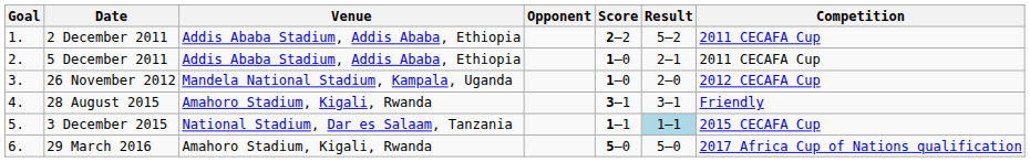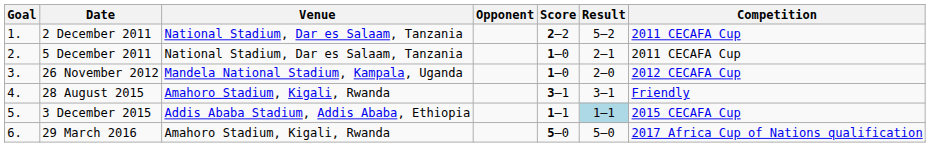 <table class="wikitable plainrowheaders sortable">
 <tr>
 <th>Goal</th>
 <th>Date</th>
 <th>Venue</th>
 <th>Opponent</th>
 <th>Score</th>
 <th>Result</th>
 <th>Competition</th>
 </tr>
 <tr>
 <td>1.</td>
 <td>2 December 2011</td>
-<td><a href='#'>Addis Ababa Stadium</a>, <a href='#'>Addis Ababa</a>, Ethiopia</td>
+<td><a href='#'>National Stadium</a>, <a href='#'>Dar es Salaam</a>, Tanzania</td>
 <td></td>
 <td align=center><strong>2</strong>–2</td>
 <td align=center>5–2</td>
 <td><a href='#'>2011 CECAFA Cup</a></td>
 </tr>
 <tr>
 <td>2.</td>
 <td>5 December 2011</td>
-<td><a href='#'>Addis Ababa Stadium</a>, <a href='#'>Addis Ababa</a>, Ethiopia</td>
+<td>National Stadium, Dar es Salaam, Tanzania</td>
 <td></td>
 <td align=center><strong>1</strong>–0</td>
 <td align=center>2–1</td>
 <td>2011 CECAFA Cup</td>
 </tr>
 <tr>
 <td>3.</td>
 <td>26 November 2012</td>
 <td><a href='#'>Mandela National Stadium</a>, <a href='#'>Kampala</a>, Uganda</td>
 <td></td>
 <td align=center><strong>1</strong>–0</td>
 <td align=center>2–0</td>
 <td><a href='#'>2012 CECAFA Cup</a></td>
 </tr>
 <tr>
 <td>4.</td>
 <td>28 August 2015</td>
 <td><a href='#'>Amahoro Stadium</a>, <a href='#'>Kigali</a>, Rwanda</td>
 <td></td>
 <td align=center><strong>3</strong>–1</td>
 <td align=center>3–1</td>
 <td><a href='#'>Friendly</a></td>
 </tr>
 <tr>
 <td>5.</td>
 <td>3 December 2015</td>
-<td><a href='#'>National Stadium</a>, <a href='#'>Dar es Salaam</a>, Tanzania</td>
+<td><a href='#'>Addis Ababa Stadium</a>, <a href='#'>Addis Ababa</a>, Ethiopia</td>
 <td></td>
 <td align=center><strong>1</strong>–1</td>
 <td align=center style="background: lightblue;">1–1</td>
 <td><a href='#'>2015 CECAFA Cup</a></td>
 </tr>
 <tr>
 <td>6.</td>
 <td>29 March 2016</td>
 <td>Amahoro Stadium, Kigali, Rwanda</td>
 <td></td>
 <td align=center><strong>5</strong>–0</td>
 <td align=center>5–0</td>
 <td><a href='#'>2017 Africa Cup of Nations qualification</a></td>
 </tr>
 </table>
